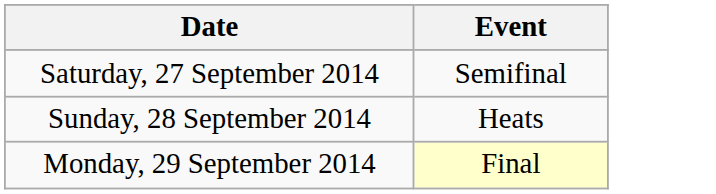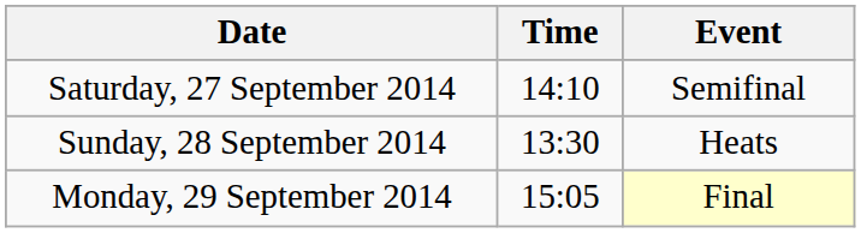 <table class = "wikitable" style="text-align:center;">
 <tr>
 <th width=220>Date</th>
+<th width=50>Time</th>
 <th width=100>Event</th>
 </tr>
 <tr>
 <td>Saturday, 27 September 2014</td>
+<td>14:10</td>
 <td>Semifinal</td>
 </tr>
 <tr>
 <td>Sunday, 28 September 2014</td>
+<td>13:30</td>
 <td>Heats</td>
 </tr>
 <tr>
 <td>Monday, 29 September 2014</td>
+<td>15:05</td>
 <td bgcolor=ffffcc>Final</td>
 </tr>
 </table>
